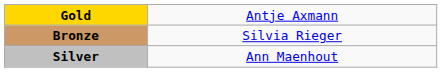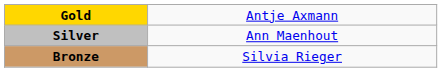 <table class="wikitable" style="text-align:center; " width="35%">
 <tr>
 <td bgcolor="gold"><strong>Gold</strong></td>
 <td><a href='#'>Antje Axmann</a><br>  <small><em></em></small></td>
 </tr>
 <tr>
+<td bgcolor="silver"><strong>Silver</strong></td>
+<td><a href='#'>Ann Maenhout</a><br>  <small><em></em></small></td>
+</tr>
+<tr>
 <td bgcolor="CC9966"><strong>Bronze</strong></td>
 <td><a href='#'>Silvia Rieger</a><br>  <small><em></em></small></td>
 </tr>
-<tr>
-<td bgcolor="silver"><strong>Silver</strong></td>
-<td><a href='#'>Ann Maenhout</a><br>  <small><em></em></small></td>
-</tr>
 </table>
